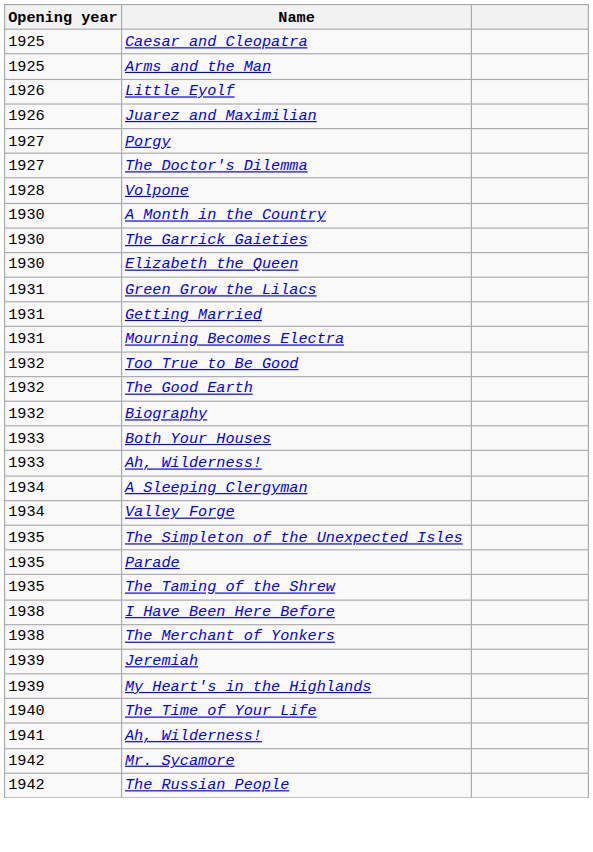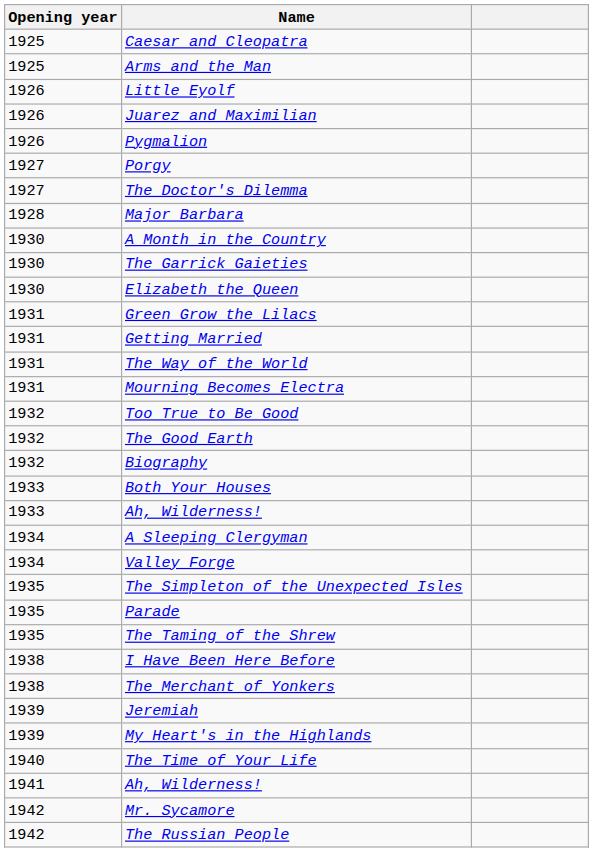 <table class="wikitable sortable collapsible">
 <tr>
 <th width=20% scope="col">Opening year</th>
 <th width=60% scope="col">Name</th>
 <th width=20% scope="col"  class="unsortable"></th>
 </tr>
 <tr>
 <td>1925</td>
 <td><em><a href='#'>Caesar and Cleopatra</a></em></td>
 <td></td>
 </tr>
 <tr>
 <td>1925</td>
 <td><em><a href='#'>Arms and the Man</a></em></td>
 <td></td>
 </tr>
 <tr>
 <td>1926</td>
 <td><em><a href='#'>Little Eyolf</a></em></td>
 <td></td>
 </tr>
 <tr>
 <td>1926</td>
 <td><em><a href='#'>Juarez and Maximilian</a></em></td>
 <td></td>
 </tr>
 <tr>
+<td>1926</td>
+<td><em><a href='#'>Pygmalion</a></em></td>
+<td></td>
+</tr>
+<tr>
 <td>1927</td>
 <td><em><a href='#'>Porgy</a></em></td>
 <td></td>
 </tr>
 <tr>
 <td>1927</td>
 <td><em><a href='#'>The Doctor's Dilemma</a></em></td>
 <td></td>
 </tr>
 <tr>
 <td>1928</td>
-<td><em><a href='#'>Volpone</a></em></td>
+<td><em><a href='#'>Major Barbara</a></em></td>
 <td></td>
 </tr>
 <tr>
 <td>1930</td>
 <td><em><a href='#'>A Month in the Country</a></em></td>
 <td></td>
 </tr>
 <tr>
 <td>1930</td>
 <td><em><a href='#'>The Garrick Gaieties</a></em></td>
 <td></td>
 </tr>
 <tr>
 <td>1930</td>
 <td><em><a href='#'>Elizabeth the Queen</a></em></td>
 <td></td>
 </tr>
 <tr>
 <td>1931</td>
 <td><em><a href='#'>Green Grow the Lilacs</a></em></td>
 <td></td>
 </tr>
 <tr>
 <td>1931</td>
 <td><em><a href='#'>Getting Married</a></em></td>
+<td></td>
+</tr>
+<tr>
+<td>1931</td>
+<td><em><a href='#'>The Way of the World</a></em></td>
 <td></td>
 </tr>
 <tr>
 <td>1931</td>
 <td><em><a href='#'>Mourning Becomes Electra</a></em></td>
 <td></td>
 </tr>
 <tr>
 <td>1932</td>
 <td><em><a href='#'>Too True to Be Good</a></em></td>
 <td></td>
 </tr>
 <tr>
 <td>1932</td>
 <td><em><a href='#'>The Good Earth</a></em></td>
 <td></td>
 </tr>
 <tr>
 <td>1932</td>
 <td><em><a href='#'>Biography</a></em></td>
 <td></td>
 </tr>
 <tr>
 <td>1933</td>
 <td><em><a href='#'>Both Your Houses</a></em></td>
 <td></td>
 </tr>
 <tr>
 <td>1933</td>
 <td><em><a href='#'>Ah, Wilderness!</a></em></td>
 <td></td>
 </tr>
 <tr>
 <td>1934</td>
 <td><em><a href='#'>A Sleeping Clergyman</a></em></td>
 <td></td>
 </tr>
 <tr>
 <td>1934</td>
 <td><em><a href='#'>Valley Forge</a></em></td>
 <td></td>
 </tr>
 <tr>
 <td>1935</td>
 <td><em><a href='#'>The Simpleton of the Unexpected Isles</a></em></td>
 <td></td>
 </tr>
 <tr>
 <td>1935</td>
 <td><em><a href='#'>Parade</a></em></td>
 <td></td>
 </tr>
 <tr>
 <td>1935</td>
 <td><em><a href='#'>The Taming of the Shrew</a></em></td>
 <td></td>
 </tr>
 <tr>
 <td>1938</td>
 <td><em><a href='#'>I Have Been Here Before</a></em></td>
 <td></td>
 </tr>
 <tr>
 <td>1938</td>
 <td><em><a href='#'>The Merchant of Yonkers</a></em></td>
 <td></td>
 </tr>
 <tr>
 <td>1939</td>
 <td><em><a href='#'>Jeremiah</a></em></td>
 <td></td>
 </tr>
 <tr>
 <td>1939</td>
 <td><em><a href='#'>My Heart's in the Highlands</a></em></td>
 <td></td>
 </tr>
 <tr>
 <td>1940</td>
 <td><em><a href='#'>The Time of Your Life</a></em></td>
 <td></td>
 </tr>
 <tr>
 <td>1941</td>
 <td><em><a href='#'>Ah, Wilderness!</a></em></td>
 <td></td>
 </tr>
 <tr>
 <td>1942</td>
 <td><em><a href='#'>Mr. Sycamore</a></em></td>
 <td></td>
 </tr>
 <tr>
 <td>1942</td>
 <td><em><a href='#'>The Russian People</a></em></td>
 <td></td>
 </tr>
 </table>
